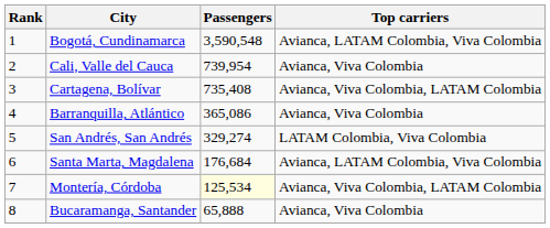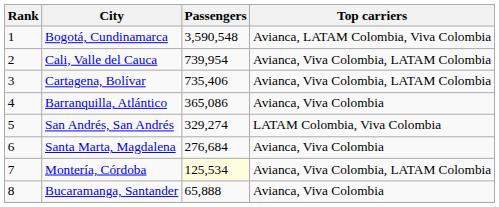 <table class="wikitable" style="font-size: 85%" width= align=>
 <tr>
 <th>Rank</th>
 <th>City</th>
 <th>Passengers</th>
 <th>Top carriers</th>
 </tr>
 <tr>
 <td>1</td>
 <td><a href='#'>Bogotá, Cundinamarca</a></td>
 <td>3,590,548</td>
 <td>Avianca, LATAM Colombia, Viva Colombia</td>
 </tr>
 <tr>
 <td>2</td>
 <td><a href='#'>Cali, Valle del Cauca</a></td>
 <td>739,954</td>
-<td>Avianca, Viva Colombia</td>
+<td>Avianca, Viva Colombia, LATAM Colombia</td>
 </tr>
 <tr>
 <td>3</td>
 <td><a href='#'>Cartagena, Bolívar</a></td>
-<td>735,408</td>
+<td>735,406</td>
 <td>Avianca, Viva Colombia, LATAM Colombia</td>
 </tr>
 <tr>
 <td>4</td>
 <td><a href='#'>Barranquilla, Atlántico</a></td>
 <td>365,086</td>
 <td>Avianca, Viva Colombia</td>
 </tr>
 <tr>
 <td>5</td>
 <td><a href='#'>San Andrés, San Andrés</a></td>
 <td>329,274</td>
 <td>LATAM Colombia, Viva Colombia</td>
 </tr>
 <tr>
 <td>6</td>
 <td><a href='#'>Santa Marta, Magdalena</a></td>
-<td>176,684</td>
-<td>Avianca, LATAM Colombia, Viva Colombia</td>
+<td>276,684</td>
+<td>Avianca, Viva Colombia</td>
 </tr>
 <tr>
 <td>7</td>
 <td><a href='#'>Montería, Córdoba</a></td>
 <td style="background: lightyellow;">125,534</td>
 <td>Avianca, Viva Colombia, LATAM Colombia</td>
 </tr>
 <tr>
 <td>8</td>
 <td><a href='#'>Bucaramanga, Santander</a></td>
 <td>65,888</td>
 <td>Avianca, Viva Colombia</td>
 </tr>
 <tr>
 </tr>
 </table>
